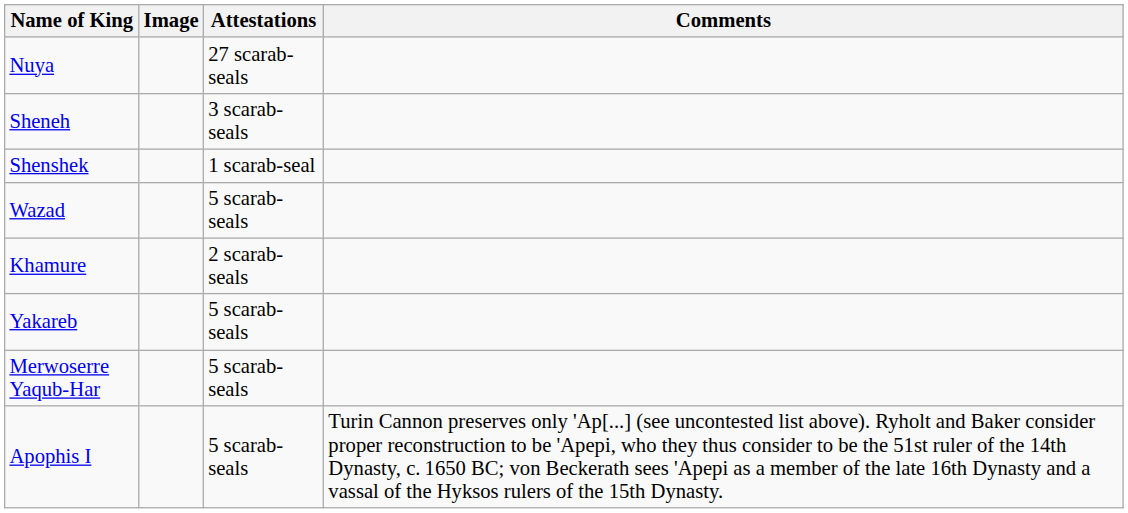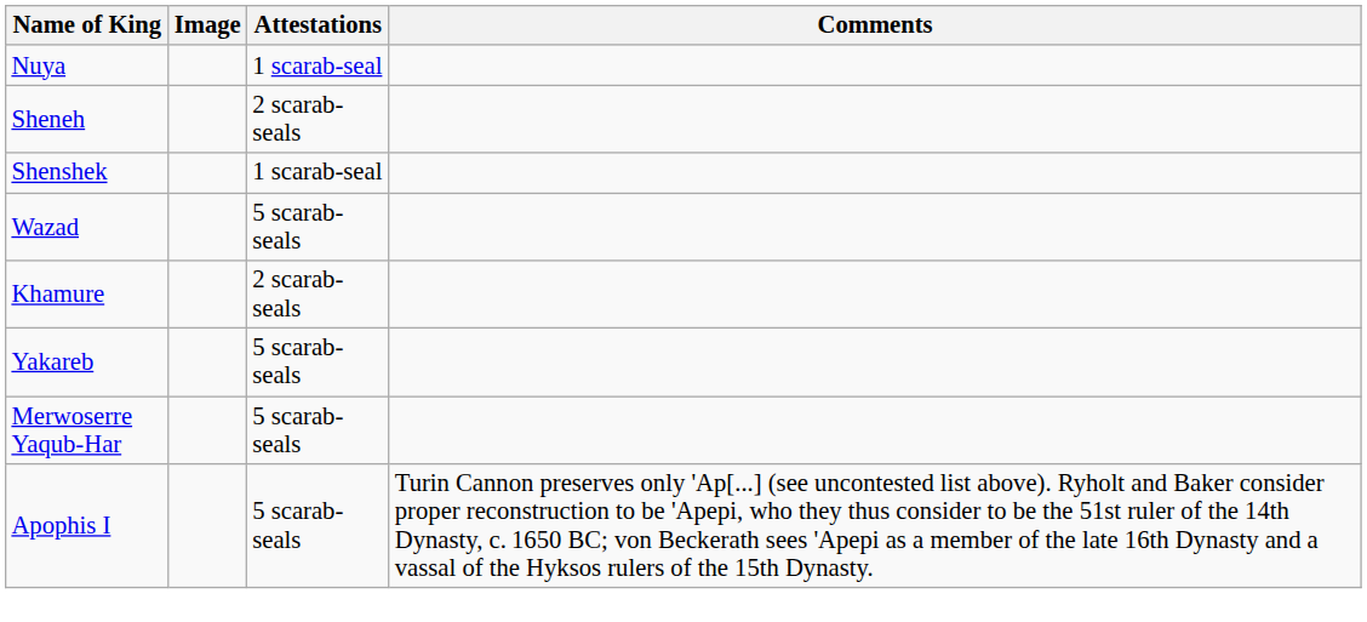 <table class="wikitable">
 <tr>
 <th>Name of King</th>
 <th>Image</th>
 <th>Attestations</th>
 <th>Comments</th>
 </tr>
 <tr>
 <td><a href='#'>Nuya</a></td>
 <td></td>
-<td>27 scarab-seals</td>
+<td>1 <a href='#'>scarab-seal</a></td>
 <td></td>
 </tr>
 <tr>
 <td><a href='#'>Sheneh</a></td>
 <td></td>
-<td>3 scarab-seals</td>
+<td>2 scarab-seals</td>
 <td></td>
 </tr>
 <tr>
 <td><a href='#'>Shenshek</a></td>
 <td></td>
 <td>1 scarab-seal</td>
 <td></td>
 </tr>
 <tr>
 <td><a href='#'>Wazad</a></td>
 <td></td>
 <td>5 scarab-seals</td>
 <td></td>
 </tr>
 <tr>
 <td><a href='#'>Khamure</a></td>
 <td></td>
 <td>2 scarab-seals</td>
 <td></td>
 </tr>
 <tr>
 <td><a href='#'>Yakareb</a></td>
 <td></td>
 <td>5 scarab-seals</td>
 <td></td>
 </tr>
 <tr>
 <td><a href='#'>Merwoserre Yaqub-Har</a></td>
 <td></td>
 <td>5 scarab-seals</td>
 <td></td>
 </tr>
 <tr>
 <td><a href='#'>Apophis I</a></td>
 <td></td>
 <td>5 scarab-seals</td>
 <td>Turin Cannon preserves only 'Ap[...] (see uncontested list above). Ryholt and Baker consider proper reconstruction to be 'Apepi, who they thus consider to be the 51st ruler of the 14th Dynasty, <abbr>c.</abbr> 1650 BC; von Beckerath sees 'Apepi as a member of the late 16th Dynasty and a vassal of the Hyksos rulers of the 15th Dynasty.</td>
 </tr>
 </table>
